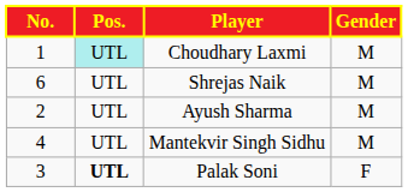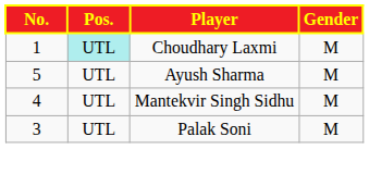 <table class="wikitable" style="text-align: center;">
 <tr>
 <th style="background:#EE1C25; color:#FFFF00; border:2px solid #FFFF00; width: 50px;">No.</th>
 <th style="background:#EE1C25; color:#FFFF00; border:2px solid #FFFF00; width: 50px;">Pos.</th>
 <th style="background:#EE1C25; color:#FFFF00; border:2px solid #FFFF00; width: 150px;">Player</th>
 <th style="background:#EE1C25; color:#FFFF00; border:2px solid #FFFF00; width: 50px;">Gender</th>
 </tr>
 <tr>
 <td>1</td>
 <td style="background: paleturquoise;">UTL</td>
 <td>Choudhary Laxmi</td>
 <td>M</td>
 </tr>
 <tr>
-<td>6</td>
-<td>UTL</td>
-<td>Shrejas Naik</td>
-<td>M</td>
-</tr>
-<tr>
-<td>2</td>
+<td>5</td>
 <td>UTL</td>
 <td>Ayush Sharma</td>
 <td>M</td>
 </tr>
 <tr>
 <td>4</td>
 <td>UTL</td>
 <td>Mantekvir Singh Sidhu</td>
 <td>M</td>
 </tr>
 <tr>
 <td>3</td>
-<td><strong>UTL</strong></td>
+<td>UTL</td>
 <td>Palak Soni</td>
-<td>F</td>
+<td>M</td>
 </tr>
 </table>
